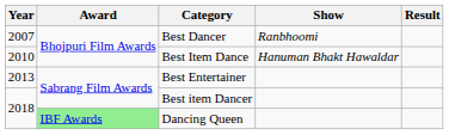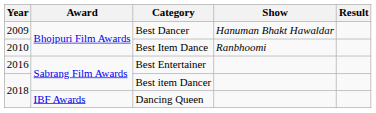 <table class="wikitable sortable">
 <tr>
 <th>Year</th>
 <th>Award</th>
 <th>Category</th>
 <th>Show</th>
 <th>Result</th>
 </tr>
 <tr>
-<td>2007</td>
+<td>2009</td>
 <td rowspan=2><a href='#'>Bhojpuri Film Awards</a></td>
 <td>Best Dancer</td>
-<td><em>Ranbhoomi</em></td>
+<td><em>Hanuman Bhakt Hawaldar</em></td>
 <td></td>
 </tr>
 <tr>
 <td>2010</td>
 <td>Best Item Dance</td>
-<td><em>Hanuman Bhakt Hawaldar</em></td>
+<td><em>Ranbhoomi</em></td>
 <td></td>
 </tr>
 <tr>
-<td>2013</td>
+<td>2016</td>
 <td rowspan=2><a href='#'>Sabrang Film Awards</a></td>
 <td>Best Entertainer</td>
 <td></td>
 <td></td>
 </tr>
 <tr>
 <td rowspan=2>2018</td>
 <td>Best item Dancer</td>
 <td></td>
 <td></td>
 </tr>
 <tr>
-<td style="background: lightgreen;"><a href='#'>IBF Awards</a></td>
+<td><a href='#'>IBF Awards</a></td>
 <td>Dancing Queen</td>
 <td></td>
 <td></td>
 </tr>
 </table>
